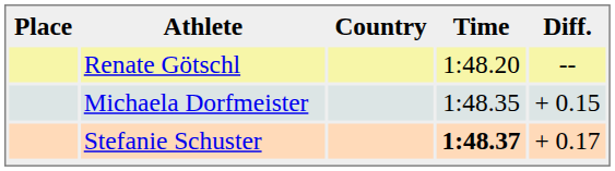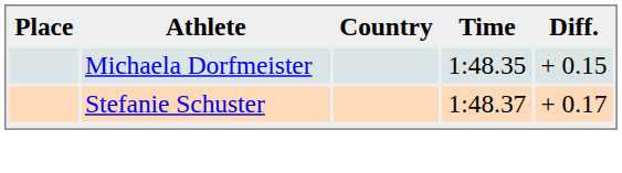 <table style="border-style:solid;border-width:1px;border-color:#808080;background-color:#EFEFEF" cellspacing="2" cellpadding="2" width="380px">
 <tr bgcolor="#EFEFEF">
 <th>Place</th>
 <th>Athlete</th>
 <th>Country</th>
 <th>Time</th>
 <th>Diff.</th>
-</tr>
-<tr align="center" valign="top" bgcolor="#F7F6A8">
-<th></th>
-<td align="left"><a href='#'>Renate Götschl</a></td>
-<td align="left"></td>
-<td>1:48.20</td>
-<td>--</td>
 </tr>
 <tr align="center" valign="top" bgcolor="#DCE5E5">
 <th></th>
 <td align="left"><a href='#'>Michaela Dorfmeister</a></td>
 <td align="left"></td>
 <td>1:48.35</td>
 <td>+ 0.15</td>
 </tr>
 <tr align="center" valign="top" bgcolor="#FFDAB9">
 <th></th>
 <td align="left"><a href='#'>Stefanie Schuster</a></td>
 <td align="left"></td>
-<td><strong>1:48.37</strong></td>
+<td>1:48.37</td>
 <td>+ 0.17</td>
 </tr>
 <tr align="center" valign="top" bgcolor="#FFFFFF">
 </tr>
 </table>
